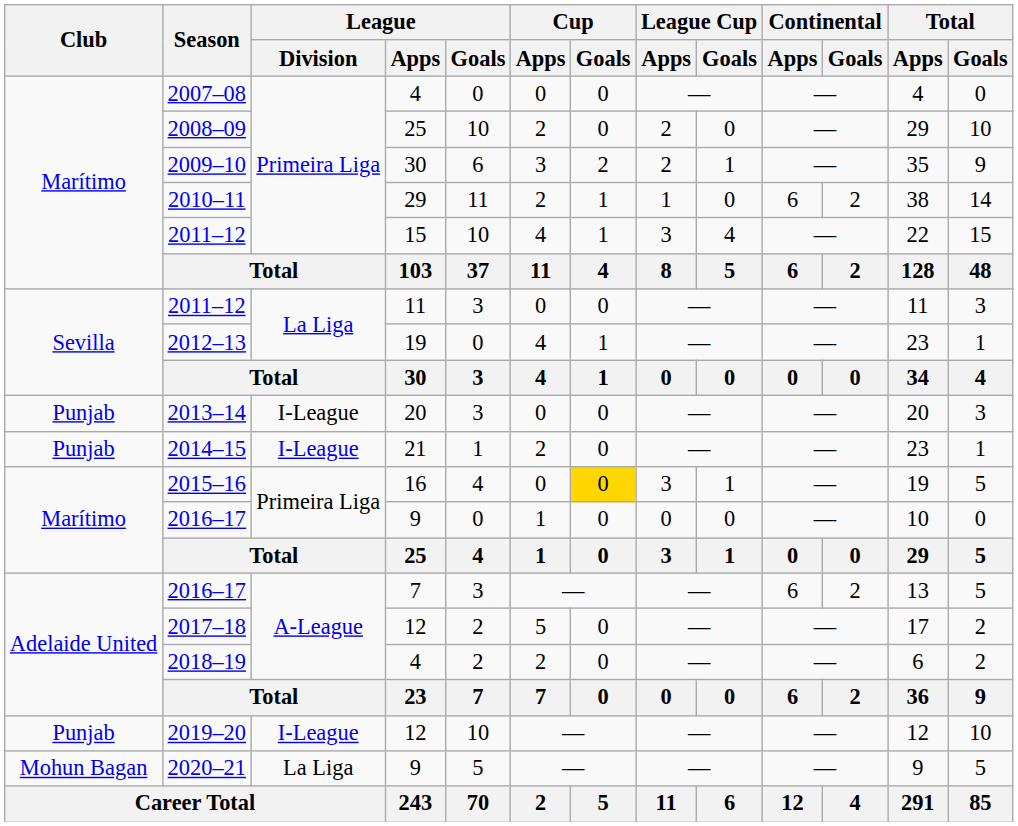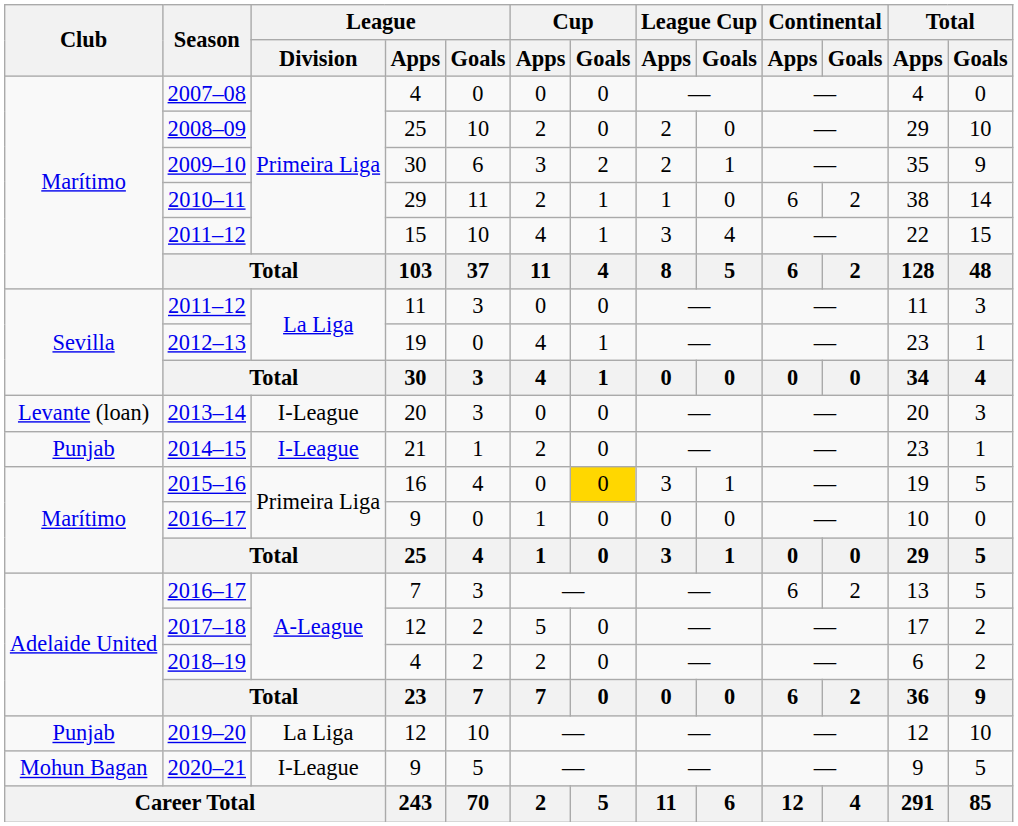 <table class="wikitable" style="text-align: center;">
 <tr>
 <th rowspan="2">Club</th>
 <th rowspan="2">Season</th>
 <th colspan="3">League</th>
 <th colspan="2">Cup</th>
 <th colspan="2">League Cup</th>
 <th colspan="2">Continental</th>
 <th colspan="2">Total</th>
 </tr>
 <tr>
 <th>Division</th>
 <th>Apps</th>
 <th>Goals</th>
 <th>Apps</th>
 <th>Goals</th>
 <th>Apps</th>
 <th>Goals</th>
 <th>Apps</th>
 <th>Goals</th>
 <th>Apps</th>
 <th>Goals</th>
 </tr>
 <tr>
 <td rowspan="6" valign="center"><a href='#'>Marítimo</a></td>
 <td><a href='#'>2007–08</a></td>
 <td rowspan="5"><a href='#'>Primeira Liga</a></td>
 <td>4</td>
 <td>0</td>
 <td>0</td>
 <td>0</td>
 <td colspan="2">—</td>
 <td colspan="2">—</td>
 <td>4</td>
 <td>0</td>
 </tr>
 <tr>
 <td><a href='#'>2008–09</a></td>
 <td>25</td>
 <td>10</td>
 <td>2</td>
 <td>0</td>
 <td>2</td>
 <td>0</td>
 <td colspan="2">—</td>
 <td>29</td>
 <td>10</td>
 </tr>
 <tr>
 <td><a href='#'>2009–10</a></td>
 <td>30</td>
 <td>6</td>
 <td>3</td>
 <td>2</td>
 <td>2</td>
 <td>1</td>
 <td colspan="2">—</td>
 <td>35</td>
 <td>9</td>
 </tr>
 <tr>
 <td><a href='#'>2010–11</a></td>
 <td>29</td>
 <td>11</td>
 <td>2</td>
 <td>1</td>
 <td>1</td>
 <td>0</td>
 <td>6</td>
 <td>2</td>
 <td>38</td>
 <td>14</td>
 </tr>
 <tr>
 <td><a href='#'>2011–12</a></td>
 <td>15</td>
 <td>10</td>
 <td>4</td>
 <td>1</td>
 <td>3</td>
 <td>4</td>
 <td colspan="2">—</td>
 <td>22</td>
 <td>15</td>
 </tr>
 <tr>
 <th colspan="2">Total</th>
 <th>103</th>
 <th>37</th>
 <th>11</th>
 <th>4</th>
 <th>8</th>
 <th>5</th>
 <th>6</th>
 <th>2</th>
 <th>128</th>
 <th>48</th>
 </tr>
 <tr>
 <td rowspan="3" valign="center"><a href='#'>Sevilla</a></td>
 <td><a href='#'>2011–12</a></td>
 <td rowspan="2"><a href='#'>La Liga</a></td>
 <td>11</td>
 <td>3</td>
 <td>0</td>
 <td>0</td>
 <td colspan="2">—</td>
 <td colspan="2">—</td>
 <td>11</td>
 <td>3</td>
 </tr>
 <tr>
 <td><a href='#'>2012–13</a></td>
 <td>19</td>
 <td>0</td>
 <td>4</td>
 <td>1</td>
 <td colspan="2">—</td>
 <td colspan="2">—</td>
 <td>23</td>
 <td>1</td>
 </tr>
 <tr>
 <th colspan="2">Total</th>
 <th>30</th>
 <th>3</th>
 <th>4</th>
 <th>1</th>
 <th>0</th>
 <th>0</th>
 <th>0</th>
 <th>0</th>
 <th>34</th>
 <th>4</th>
 </tr>
 <tr>
-<td><a href='#'>Punjab</a></td>
+<td><a href='#'>Levante</a> (loan)</td>
 <td><a href='#'>2013–14</a></td>
 <td>I-League</td>
 <td>20</td>
 <td>3</td>
 <td>0</td>
 <td>0</td>
 <td colspan="2">—</td>
 <td colspan="2">—</td>
 <td>20</td>
 <td>3</td>
 </tr>
 <tr>
 <td><a href='#'>Punjab</a></td>
 <td><a href='#'>2014–15</a></td>
 <td><a href='#'>I-League</a></td>
 <td>21</td>
 <td>1</td>
 <td>2</td>
 <td>0</td>
 <td colspan="2">—</td>
 <td colspan="2">—</td>
 <td>23</td>
 <td>1</td>
 </tr>
 <tr>
 <td rowspan="3" valign="center"><a href='#'>Marítimo</a></td>
 <td><a href='#'>2015–16</a></td>
 <td rowspan="2">Primeira Liga</td>
 <td>16</td>
 <td>4</td>
 <td>0</td>
 <td style="background: gold;">0</td>
 <td>3</td>
 <td>1</td>
 <td colspan="2">—</td>
 <td>19</td>
 <td>5</td>
 </tr>
 <tr>
 <td><a href='#'>2016–17</a></td>
 <td>9</td>
 <td>0</td>
 <td>1</td>
 <td>0</td>
 <td>0</td>
 <td>0</td>
 <td colspan="2">—</td>
 <td>10</td>
 <td>0</td>
 </tr>
 <tr>
 <th colspan="2">Total</th>
 <th>25</th>
 <th>4</th>
 <th>1</th>
 <th>0</th>
 <th>3</th>
 <th>1</th>
 <th>0</th>
 <th>0</th>
 <th>29</th>
 <th>5</th>
 </tr>
 <tr>
 <td rowspan="4" valign="center"><a href='#'>Adelaide United</a></td>
 <td><a href='#'>2016–17</a></td>
 <td rowspan="3"><a href='#'>A-League</a></td>
 <td>7</td>
 <td>3</td>
 <td colspan="2">—</td>
 <td colspan="2">—</td>
 <td>6</td>
 <td>2</td>
 <td>13</td>
 <td>5</td>
 </tr>
 <tr>
 <td><a href='#'>2017–18</a></td>
 <td>12</td>
 <td>2</td>
 <td>5</td>
 <td>0</td>
 <td colspan="2">—</td>
 <td colspan="2">—</td>
 <td>17</td>
 <td>2</td>
 </tr>
 <tr>
 <td><a href='#'>2018–19</a></td>
 <td>4</td>
 <td>2</td>
 <td>2</td>
 <td>0</td>
 <td colspan="2">—</td>
 <td colspan="2">—</td>
 <td>6</td>
 <td>2</td>
 </tr>
 <tr>
 <th colspan="2">Total</th>
 <th>23</th>
 <th>7</th>
 <th>7</th>
 <th>0</th>
 <th>0</th>
 <th>0</th>
 <th>6</th>
 <th>2</th>
 <th>36</th>
 <th>9</th>
 </tr>
 <tr>
 <td><a href='#'>Punjab</a></td>
 <td><a href='#'>2019–20</a></td>
-<td><a href='#'>I-League</a></td>
+<td>La Liga</td>
 <td>12</td>
 <td>10</td>
 <td colspan="2">—</td>
 <td colspan="2">—</td>
 <td colspan="2">—</td>
 <td>12</td>
 <td>10</td>
 </tr>
 <tr>
 <td><a href='#'>Mohun Bagan</a></td>
 <td><a href='#'>2020–21</a></td>
-<td>La Liga</td>
+<td>I-League</td>
 <td>9</td>
 <td>5</td>
 <td colspan="2">—</td>
 <td colspan="2">—</td>
 <td colspan="2">—</td>
 <td>9</td>
 <td>5</td>
 </tr>
 <tr>
 <th colspan="3">Career Total</th>
 <th>243</th>
 <th>70</th>
 <th>2</th>
 <th>5</th>
 <th>11</th>
 <th>6</th>
 <th>12</th>
 <th>4</th>
 <th>291</th>
 <th>85</th>
 </tr>
 </table>
